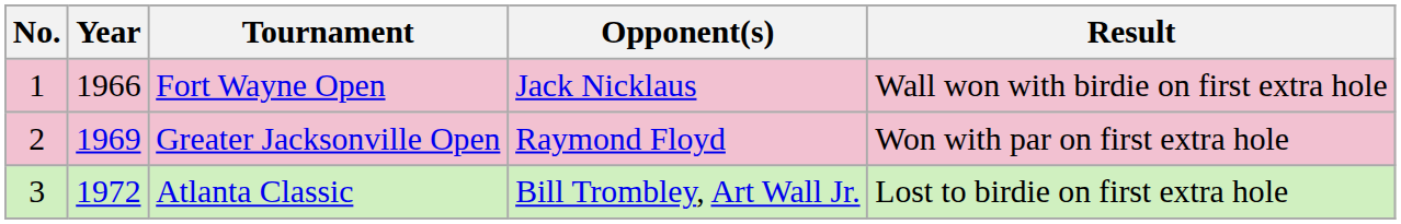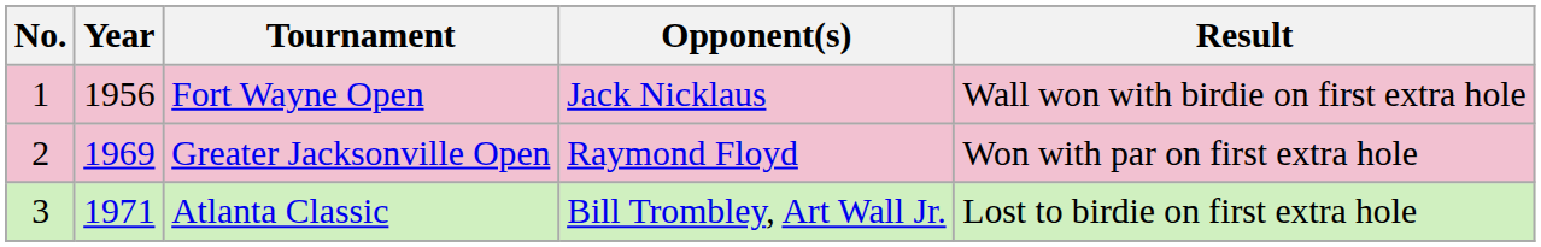 <table class="wikitable" style="font-size:95%;">
 <tr>
 <th>No.</th>
 <th>Year</th>
 <th>Tournament</th>
 <th>Opponent(s)</th>
 <th>Result</th>
 </tr>
 <tr style="background:#F2C1D1;">
 <td align=center>1</td>
-<td>1966</td>
+<td>1956</td>
 <td><a href='#'>Fort Wayne Open</a></td>
 <td> <a href='#'>Jack Nicklaus</a></td>
 <td>Wall won with birdie on first extra hole</td>
 </tr>
 <tr style="background:#F2C1D1;">
 <td align=center>2</td>
 <td><a href='#'>1969</a></td>
 <td><a href='#'>Greater Jacksonville Open</a></td>
 <td> <a href='#'>Raymond Floyd</a></td>
 <td>Won with par on first extra hole</td>
 </tr>
 <tr style="background:#D0F0C0">
 <td align=center>3</td>
-<td><a href='#'>1972</a></td>
+<td><a href='#'>1971</a></td>
 <td><a href='#'>Atlanta Classic</a></td>
 <td> <a href='#'>Bill Trombley</a>,  <a href='#'>Art Wall Jr.</a></td>
 <td>Lost to birdie on first extra hole</td>
 </tr>
 </table>
